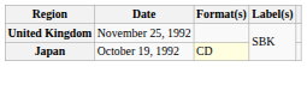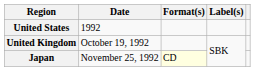 <table class="wikitable plainrowheaders">
 <tr>
 <th scope="col">Region</th>
 <th scope="col">Date</th>
 <th scope="col">Format(s)</th>
 <th scope="col">Label(s)</th>
 <th scope="col"></th>
 </tr>
 <tr>
+<th scope="row">United States</th>
+<td>1992</td>
+<td></td>
+<td></td>
+<td></td>
+</tr>
+<tr>
 <th scope="row">United Kingdom</th>
-<td>November 25, 1992</td>
+<td>October 19, 1992</td>
 <td></td>
 <td rowspan="2">SBK</td>
 <td></td>
 </tr>
 <tr>
 <th scope="row">Japan</th>
-<td>October 19, 1992</td>
+<td>November 25, 1992</td>
 <td style="background: lightyellow;">CD</td>
 <td></td>
 </tr>
 </table>
